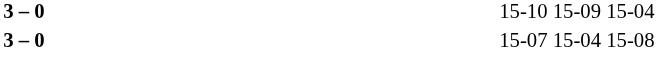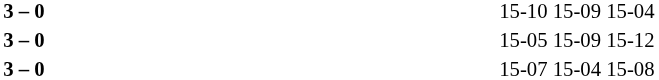 <table width=100% cellspacing=1>
 <tr>
 <th width=20%></th>
 <th width=12%></th>
 <th width=20%></th>
 <th width=33%></th>
 <td></td>
 </tr>
 <tr style=font-size:90%>
 <td align=right></td>
 <td align=center><strong>3 – 0</strong></td>
 <td></td>
 <td>15-10 15-09 15-04</td>
 <td></td>
 </tr>
 <tr style=font-size:90%>
 <td align=right></td>
 <td align=center><strong>3 – 0</strong></td>
 <td></td>
+<td>15-05 15-09 15-12</td>
+<td></td>
+</tr>
+<tr style=font-size:90%>
+<td align=right></td>
+<td align=center><strong>3 – 0</strong></td>
+<td></td>
 <td>15-07 15-04 15-08</td>
 </tr>
 </table>
